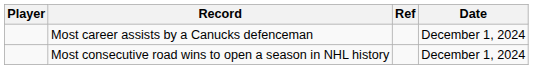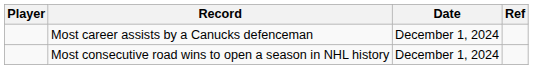 <table class="wikitable sortable">
 <tr>
 <th>Player</th>
 <th>Record</th>
+<th data-sort-type="date">Date</th>
 <th>Ref</th>
-<th data-sort-type="date">Date</th>
 </tr>
 <tr>
 <td></td>
 <td>Most career assists by a Canucks defenceman</td>
+<td>December 1, 2024</td>
 <td></td>
-<td>December 1, 2024</td>
 </tr>
 <tr>
 <td></td>
 <td>Most consecutive road wins to open a season in NHL history</td>
+<td>December 1, 2024</td>
 <td></td>
-<td>December 1, 2024</td>
 </tr>
 </table>
